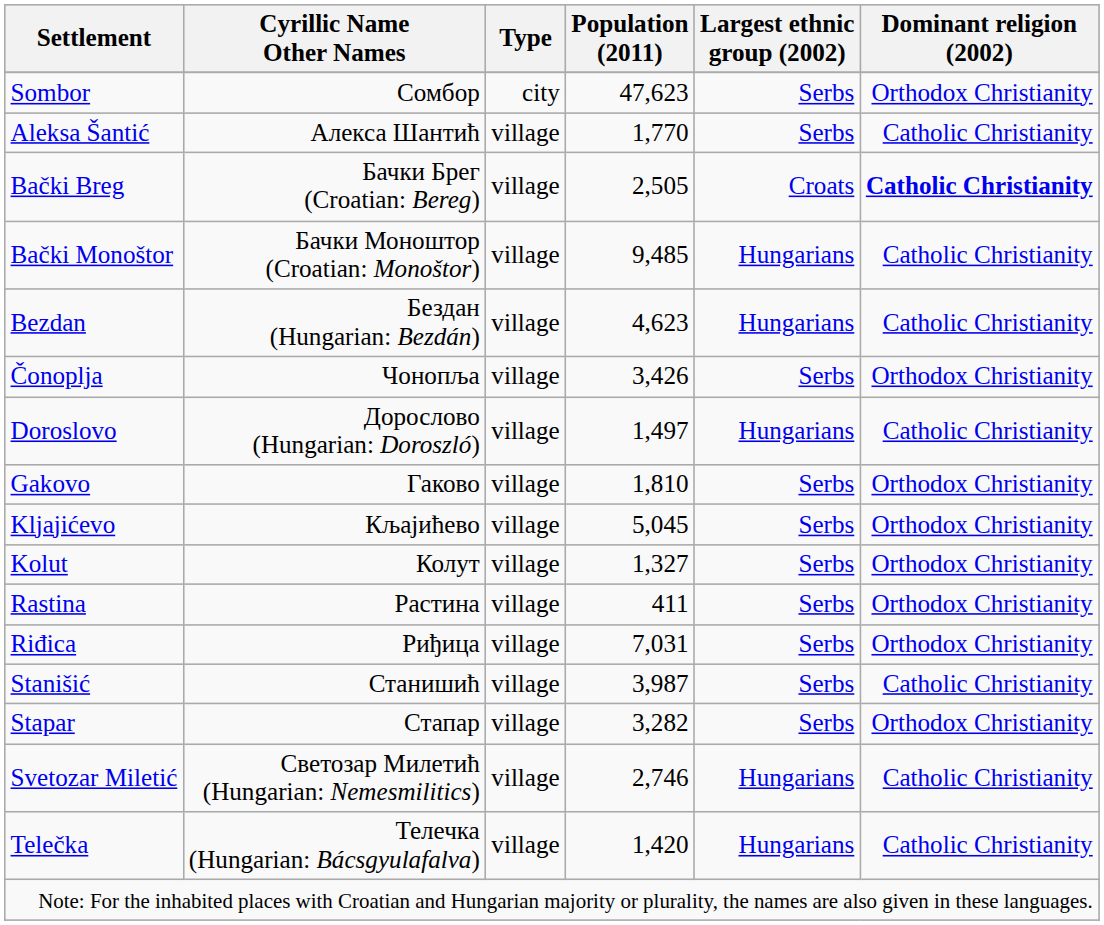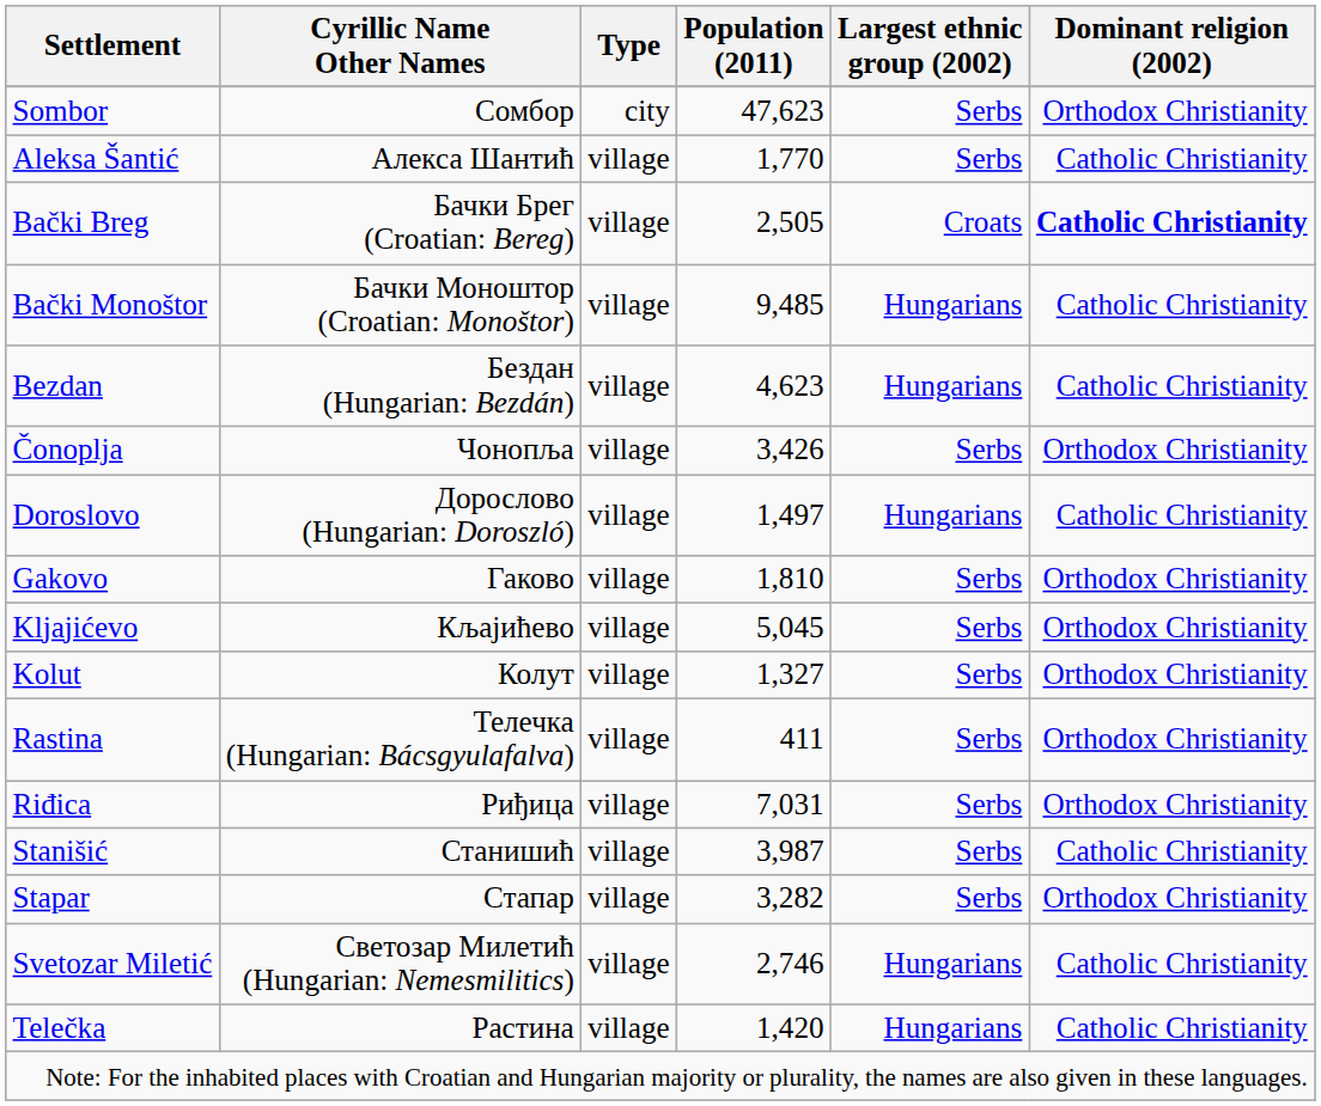 <table class="wikitable" style="text-align: right;">
 <tr bgcolor="#e0e0e0">
 <th rowspan="1">Settlement</th>
 <th colspan="1">Cyrillic Name<br>Other Names</th>
 <th colspan="1">Type</th>
 <th colspan="1">Population<br>(2011)</th>
 <th colspan="1">Largest ethnic<br>group (2002)</th>
 <th colspan="1">Dominant religion<br>(2002)</th>
 </tr>
 <tr bgcolor="#e0e0e0">
 </tr>
 <tr>
 <td align="left"><a href='#'>Sombor</a></td>
 <td>Сомбор</td>
 <td>city</td>
 <td>47,623</td>
 <td><a href='#'>Serbs</a></td>
 <td><a href='#'>Orthodox Christianity</a></td>
 </tr>
 <tr>
 <td align="left"><a href='#'>Aleksa Šantić</a></td>
 <td>Алекса Шантић</td>
 <td>village</td>
 <td>1,770</td>
 <td><a href='#'>Serbs</a></td>
 <td><a href='#'>Catholic Christianity</a></td>
 </tr>
 <tr>
 <td align="left"><a href='#'>Bački Breg</a></td>
 <td>Бачки Брег<br>(Croatian: <em>Bereg</em>)</td>
 <td>village</td>
 <td>2,505</td>
 <td><a href='#'>Croats</a></td>
 <td><strong><a href='#'>Catholic Christianity</a></strong></td>
 </tr>
 <tr>
 <td align="left"><a href='#'>Bački Monoštor</a></td>
 <td>Бачки Моноштор<br>(Croatian: <em>Monoštor</em>)</td>
 <td>village</td>
 <td>9,485</td>
 <td><a href='#'>Hungarians</a></td>
 <td><a href='#'>Catholic Christianity</a></td>
 </tr>
 <tr>
 <td align="left"><a href='#'>Bezdan</a></td>
 <td>Бездан<br>(Hungarian: <em>Bezdán</em>)</td>
 <td>village</td>
 <td>4,623</td>
 <td><a href='#'>Hungarians</a></td>
 <td><a href='#'>Catholic Christianity</a></td>
 </tr>
 <tr>
 <td align="left"><a href='#'>Čonoplja</a></td>
 <td>Чонопља</td>
 <td>village</td>
 <td>3,426</td>
 <td><a href='#'>Serbs</a></td>
 <td><a href='#'>Orthodox Christianity</a></td>
 </tr>
 <tr>
 <td align="left"><a href='#'>Doroslovo</a></td>
 <td>Дорослово<br>(Hungarian: <em>Doroszló</em>)</td>
 <td>village</td>
 <td>1,497</td>
 <td><a href='#'>Hungarians</a></td>
 <td><a href='#'>Catholic Christianity</a></td>
 </tr>
 <tr>
 <td align="left"><a href='#'>Gakovo</a></td>
 <td>Гаково</td>
 <td>village</td>
 <td>1,810</td>
 <td><a href='#'>Serbs</a></td>
 <td><a href='#'>Orthodox Christianity</a></td>
 </tr>
 <tr>
 <td align="left"><a href='#'>Kljajićevo</a></td>
 <td>Кљајићево</td>
 <td>village</td>
 <td>5,045</td>
 <td><a href='#'>Serbs</a></td>
 <td><a href='#'>Orthodox Christianity</a></td>
 </tr>
 <tr>
 <td align="left"><a href='#'>Kolut</a></td>
 <td>Колут</td>
 <td>village</td>
 <td>1,327</td>
 <td><a href='#'>Serbs</a></td>
 <td><a href='#'>Orthodox Christianity</a></td>
 </tr>
 <tr>
 <td align="left"><a href='#'>Rastina</a></td>
-<td>Растина</td>
+<td>Телечка<br>(Hungarian: <em>Bácsgyulafalva</em>)</td>
 <td>village</td>
 <td>411</td>
 <td><a href='#'>Serbs</a></td>
 <td><a href='#'>Orthodox Christianity</a></td>
 </tr>
 <tr>
 <td align="left"><a href='#'>Riđica</a></td>
 <td>Риђица</td>
 <td>village</td>
 <td>7,031</td>
 <td><a href='#'>Serbs</a></td>
 <td><a href='#'>Orthodox Christianity</a></td>
 </tr>
 <tr>
 <td align="left"><a href='#'>Stanišić</a></td>
 <td>Станишић</td>
 <td>village</td>
 <td>3,987</td>
 <td><a href='#'>Serbs</a></td>
 <td><a href='#'>Catholic Christianity</a></td>
 </tr>
 <tr>
 <td align="left"><a href='#'>Stapar</a></td>
 <td>Стапар</td>
 <td>village</td>
 <td>3,282</td>
 <td><a href='#'>Serbs</a></td>
 <td><a href='#'>Orthodox Christianity</a></td>
 </tr>
 <tr>
 <td align="left"><a href='#'>Svetozar Miletić</a></td>
 <td>Светозар Милетић<br>(Hungarian: <em>Nemesmilitics</em>)</td>
 <td>village</td>
 <td>2,746</td>
 <td><a href='#'>Hungarians</a></td>
 <td><a href='#'>Catholic Christianity</a></td>
 </tr>
 <tr>
 <td align="left"><a href='#'>Telečka</a></td>
-<td>Телечка<br>(Hungarian: <em>Bácsgyulafalva</em>)</td>
+<td>Растина</td>
 <td>village</td>
 <td>1,420</td>
 <td><a href='#'>Hungarians</a></td>
 <td><a href='#'>Catholic Christianity</a></td>
 </tr>
 <tr>
 <td colspan="19"><small>Note: For the inhabited places with Croatian and Hungarian majority or plurality, the names are also given in these languages.</small></td>
 </tr>
 </table>
